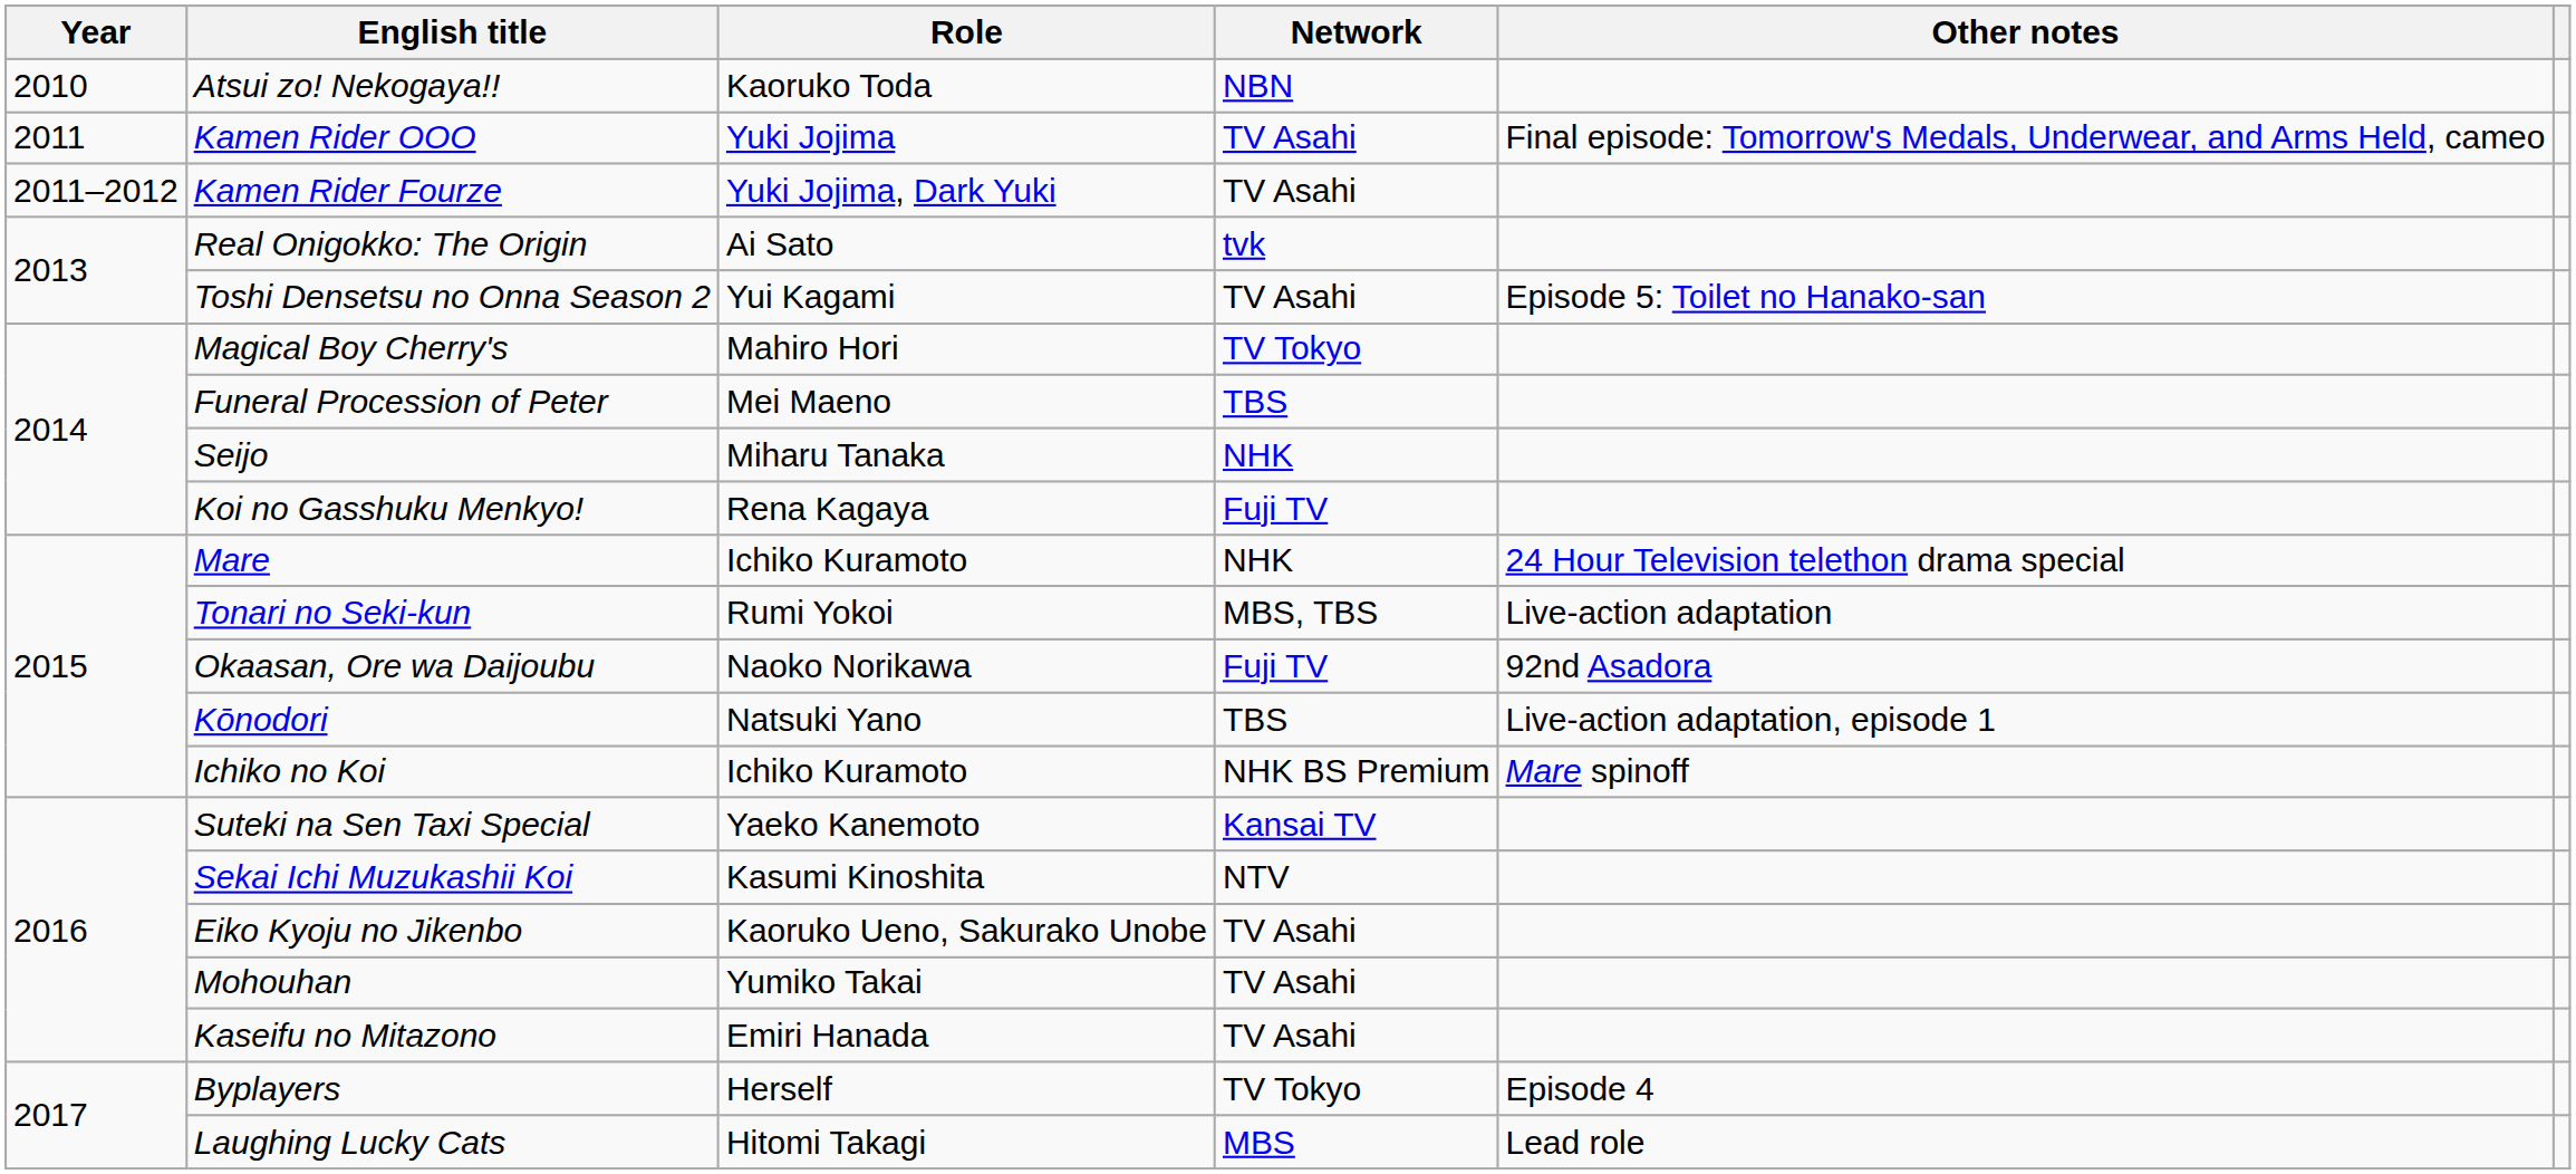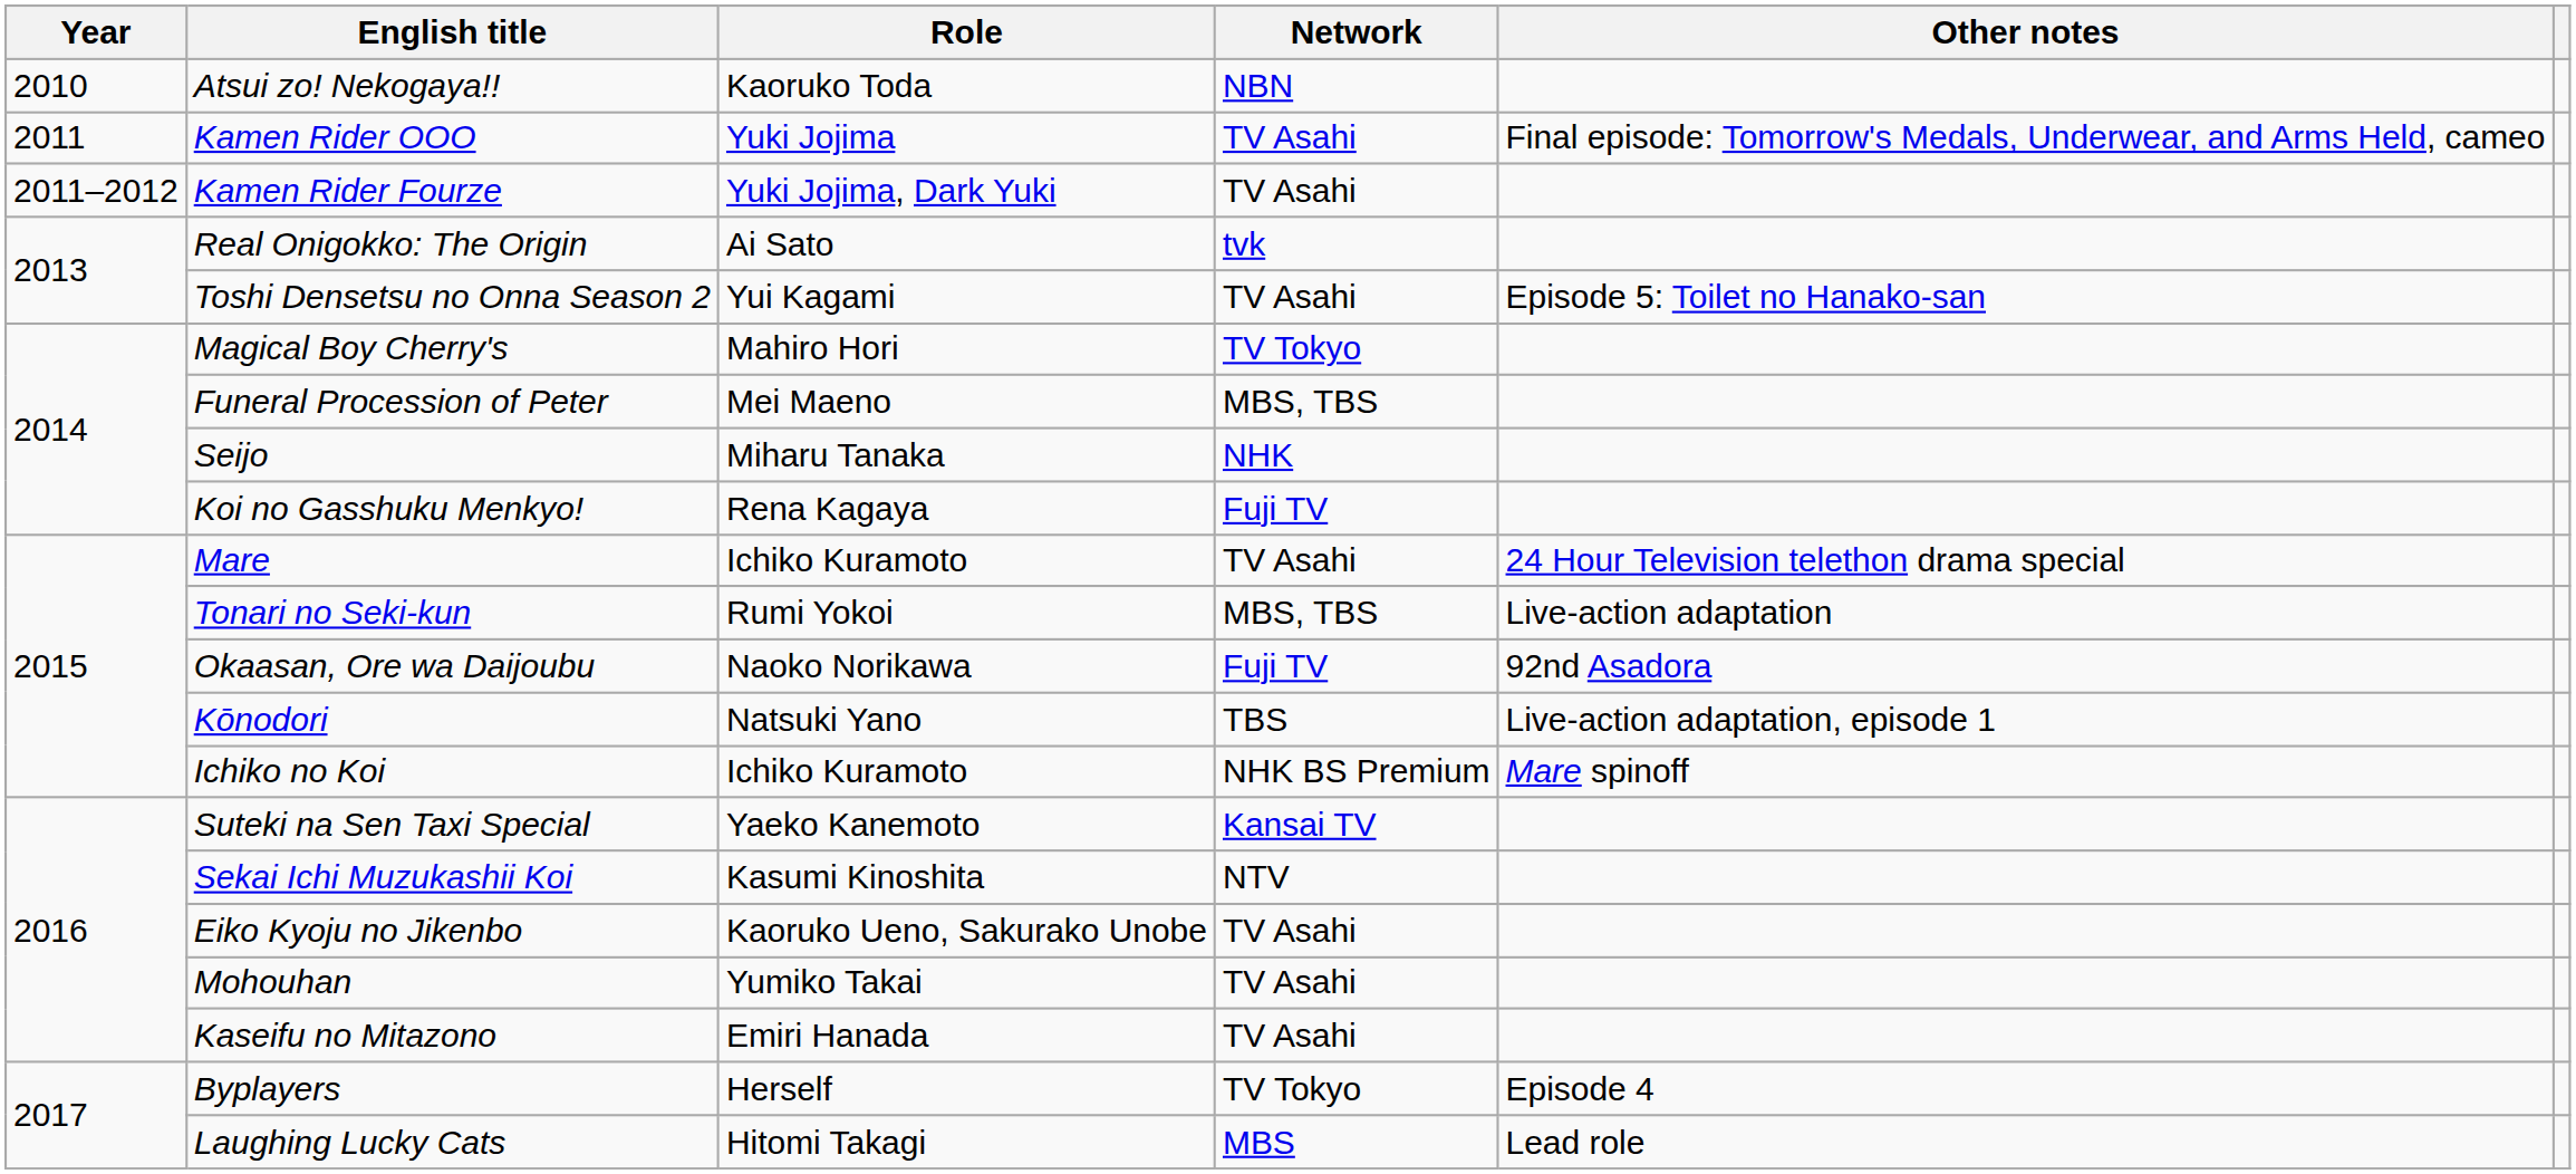 <table class="wikitable" style="font-size: 90%;">
 <tr>
 <th>Year</th>
 <th>English title</th>
 <th>Role</th>
 <th>Network</th>
 <th>Other notes</th>
 <th class="unsortable"></th>
 </tr>
 <tr>
 <td rowspan="1">2010</td>
 <td><em>Atsui zo! Nekogaya!!</em></td>
 <td>Kaoruko Toda</td>
 <td><a href='#'>NBN</a></td>
 <td></td>
 <td></td>
 </tr>
 <tr>
 <td rowspan="1">2011</td>
 <td><em><a href='#'>Kamen Rider OOO</a></em></td>
 <td><a href='#'>Yuki Jojima</a></td>
 <td><a href='#'>TV Asahi</a></td>
 <td>Final episode: <a href='#'>Tomorrow's Medals, Underwear, and Arms Held</a>, cameo</td>
 <td></td>
 </tr>
 <tr>
 <td rowspan="1">2011–2012</td>
 <td><em><a href='#'>Kamen Rider Fourze</a></em></td>
 <td><a href='#'>Yuki Jojima</a>, <a href='#'>Dark Yuki</a></td>
 <td>TV Asahi</td>
 <td></td>
 <td></td>
 </tr>
 <tr>
 <td rowspan="2">2013</td>
 <td><em>Real Onigokko: The Origin</em></td>
 <td>Ai Sato</td>
 <td><a href='#'>tvk</a></td>
 <td></td>
 <td></td>
 </tr>
 <tr>
 <td><em>Toshi Densetsu no Onna Season 2</em></td>
 <td>Yui Kagami</td>
 <td>TV Asahi</td>
 <td>Episode 5: <a href='#'>Toilet no Hanako-san</a></td>
 <td></td>
 </tr>
 <tr>
 <td rowspan="4">2014</td>
 <td><em>Magical Boy Cherry's</em></td>
 <td>Mahiro Hori</td>
 <td><a href='#'>TV Tokyo</a></td>
 <td></td>
 <td></td>
 </tr>
 <tr>
 <td><em>Funeral Procession of Peter</em></td>
 <td>Mei Maeno</td>
-<td><a href='#'>TBS</a></td>
+<td>MBS, TBS</td>
 <td></td>
 <td></td>
 </tr>
 <tr>
 <td><em>Seijo</em></td>
 <td>Miharu Tanaka</td>
 <td><a href='#'>NHK</a></td>
 <td></td>
 <td></td>
 </tr>
 <tr>
 <td><em>Koi no Gasshuku Menkyo!</em></td>
 <td>Rena Kagaya</td>
 <td><a href='#'>Fuji TV</a></td>
 <td></td>
 <td></td>
 </tr>
 <tr>
 <td rowspan="5">2015</td>
 <td><em><a href='#'>Mare</a></em></td>
 <td>Ichiko Kuramoto</td>
-<td>NHK</td>
+<td>TV Asahi</td>
 <td><a href='#'>24 Hour Television telethon</a> drama special</td>
 <td></td>
 </tr>
 <tr>
 <td><em><a href='#'>Tonari no Seki-kun</a></em></td>
 <td>Rumi Yokoi</td>
 <td>MBS, TBS</td>
 <td>Live-action adaptation</td>
 <td></td>
 </tr>
 <tr>
 <td><em>Okaasan, Ore wa Daijoubu</em></td>
 <td>Naoko Norikawa</td>
 <td><a href='#'>Fuji TV</a></td>
 <td>92nd <a href='#'>Asadora</a></td>
 <td></td>
 </tr>
 <tr>
 <td><em><a href='#'>Kōnodori</a></em></td>
 <td>Natsuki Yano</td>
 <td>TBS</td>
 <td>Live-action adaptation, episode 1</td>
 <td></td>
 </tr>
 <tr>
 <td><em>Ichiko no Koi</em></td>
 <td>Ichiko Kuramoto</td>
 <td>NHK BS Premium</td>
 <td><em><a href='#'>Mare</a></em> spinoff</td>
 <td></td>
 </tr>
 <tr>
 <td rowspan="5">2016</td>
 <td><em>Suteki na Sen Taxi Special</em></td>
 <td>Yaeko Kanemoto</td>
 <td><a href='#'>Kansai TV</a></td>
 <td></td>
 <td></td>
 </tr>
 <tr>
 <td><em><a href='#'>Sekai Ichi Muzukashii Koi</a></em></td>
 <td>Kasumi Kinoshita</td>
 <td>NTV</td>
 <td></td>
 <td></td>
 </tr>
 <tr>
 <td><em> Eiko Kyoju no Jikenbo</em></td>
 <td>Kaoruko Ueno, Sakurako Unobe</td>
 <td>TV Asahi</td>
 <td></td>
 <td></td>
 </tr>
 <tr>
 <td><em>Mohouhan</em></td>
 <td>Yumiko Takai</td>
 <td>TV Asahi</td>
 <td></td>
 <td></td>
 </tr>
 <tr>
 <td><em>Kaseifu no Mitazono</em></td>
 <td>Emiri Hanada</td>
 <td>TV Asahi</td>
 <td></td>
 <td></td>
 </tr>
 <tr>
 <td rowspan="2">2017</td>
 <td><em>Byplayers</em></td>
 <td>Herself</td>
 <td>TV Tokyo</td>
 <td>Episode 4</td>
 <td></td>
 </tr>
 <tr>
 <td><em>Laughing Lucky Cats</em></td>
 <td>Hitomi Takagi</td>
 <td><a href='#'>MBS</a></td>
 <td>Lead role</td>
 <td></td>
 </tr>
 </table>
